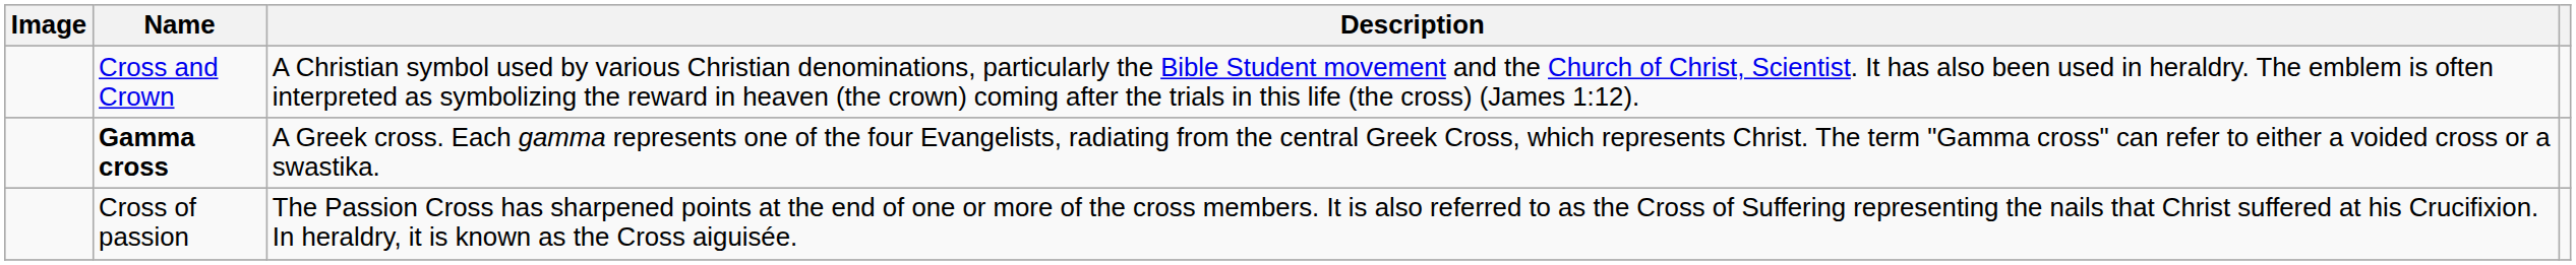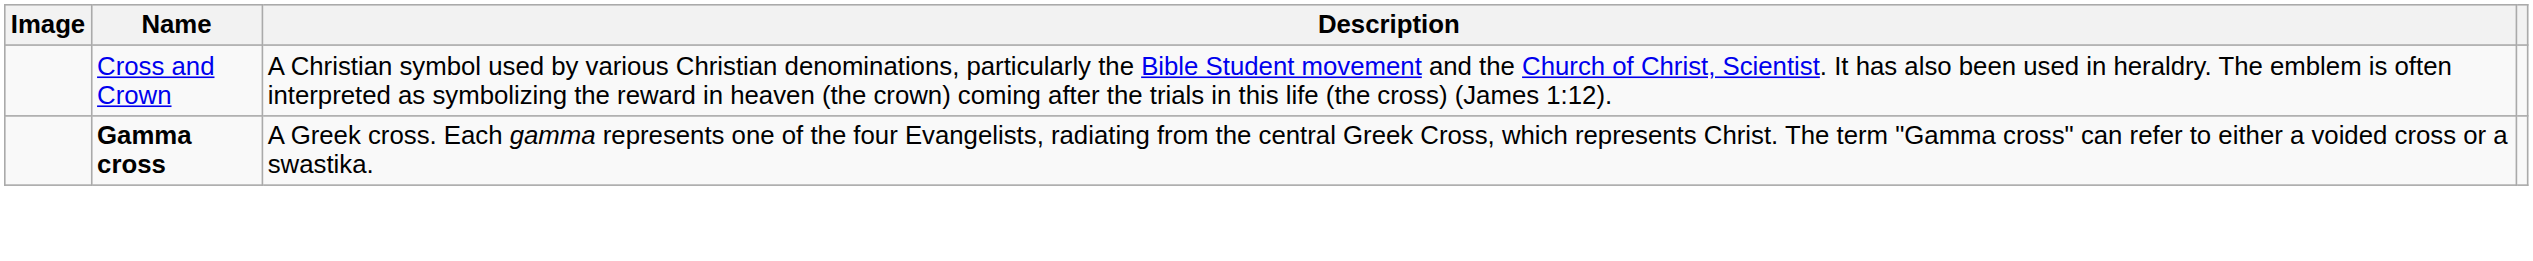 <table class="wikitable">
 <tr>
 <th>Image</th>
 <th>Name</th>
 <th>Description</th>
 <th></th>
 </tr>
 <tr>
 <td></td>
 <td><a href='#'>Cross and Crown</a></td>
 <td>A Christian symbol used by various Christian denominations, particularly the <a href='#'>Bible Student movement</a> and the <a href='#'>Church of Christ, Scientist</a>. It has also been used in heraldry. The emblem is often interpreted as symbolizing the reward in heaven (the crown) coming after the trials in this life (the cross) (James 1:12).</td>
 <td></td>
 </tr>
 <tr>
 <td></td>
 <td><strong>Gamma cross</strong></td>
 <td>A Greek cross. Each <em>gamma</em> represents one of the four Evangelists, radiating from the central Greek Cross, which represents Christ. The term "Gamma cross" can refer to either a voided cross or a swastika.</td>
 <td></td>
 </tr>
-<tr>
-<td></td>
-<td>Cross of passion</td>
-<td>The Passion Cross has sharpened points at the end of one or more of the cross members. It is also referred to as the Cross of Suffering representing the nails that Christ suffered at his Crucifixion. In heraldry, it is known as the Cross aiguisée.</td>
-<td></td>
-</tr>
 </table>
